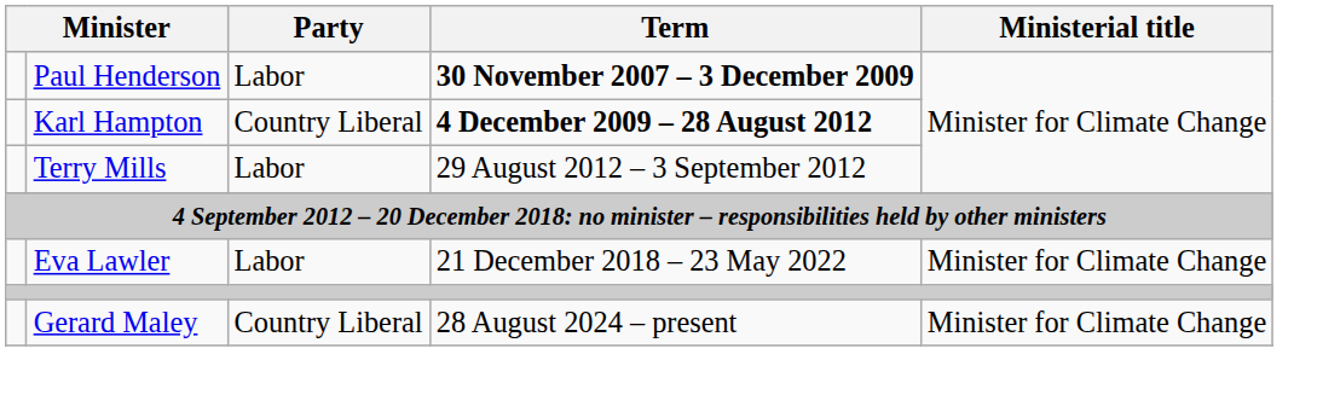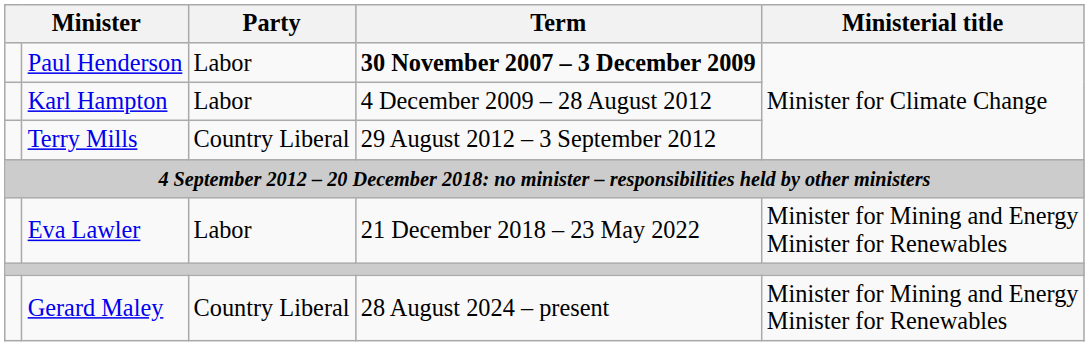 <table class="sortable wikitable">
 <tr>
 <th colspan=2>Minister</th>
 <th>Party</th>
 <th>Term </th>
 <th>Ministerial title</th>
 </tr>
 <tr>
 <td> </td>
 <td><a href='#'>Paul Henderson</a></td>
 <td>Labor</td>
 <td><strong>30 November 2007 – 3 December 2009</strong></td>
 <td rowspan="3">Minister for Climate Change</td>
 </tr>
 <tr>
 <td> </td>
 <td><a href='#'>Karl Hampton</a></td>
-<td>Country Liberal</td>
-<td><strong>4 December 2009 – 28 August 2012</strong></td>
+<td>Labor</td>
+<td>4 December 2009 – 28 August 2012</td>
 </tr>
 <tr>
 <td> </td>
 <td><a href='#'>Terry Mills</a></td>
-<td>Labor</td>
+<td>Country Liberal</td>
 <td>29 August 2012 – 3 September 2012</td>
 </tr>
 <tr>
 <th colspan=5 style="background: #cccccc;"><small><strong><em>4 September 2012 – 20 December 2018: no minister – responsibilities held by other ministers</em></strong></small></th>
 </tr>
 <tr>
 <td> </td>
 <td><a href='#'>Eva Lawler</a></td>
 <td>Labor</td>
 <td>21 December 2018 – 23 May 2022</td>
-<td>Minister for Climate Change</td>
+<td>Minister for Mining and Energy<br>Minister for Renewables</td>
 </tr>
 <tr>
 <th colspan="8" style="background: #cccccc;"></th>
 </tr>
 <tr>
 <td> </td>
 <td><a href='#'>Gerard Maley</a></td>
 <td>Country Liberal</td>
 <td>28 August 2024 – present</td>
-<td>Minister for Climate Change</td>
+<td>Minister for Mining and Energy<br>Minister for Renewables</td>
 </tr>
 </table>
